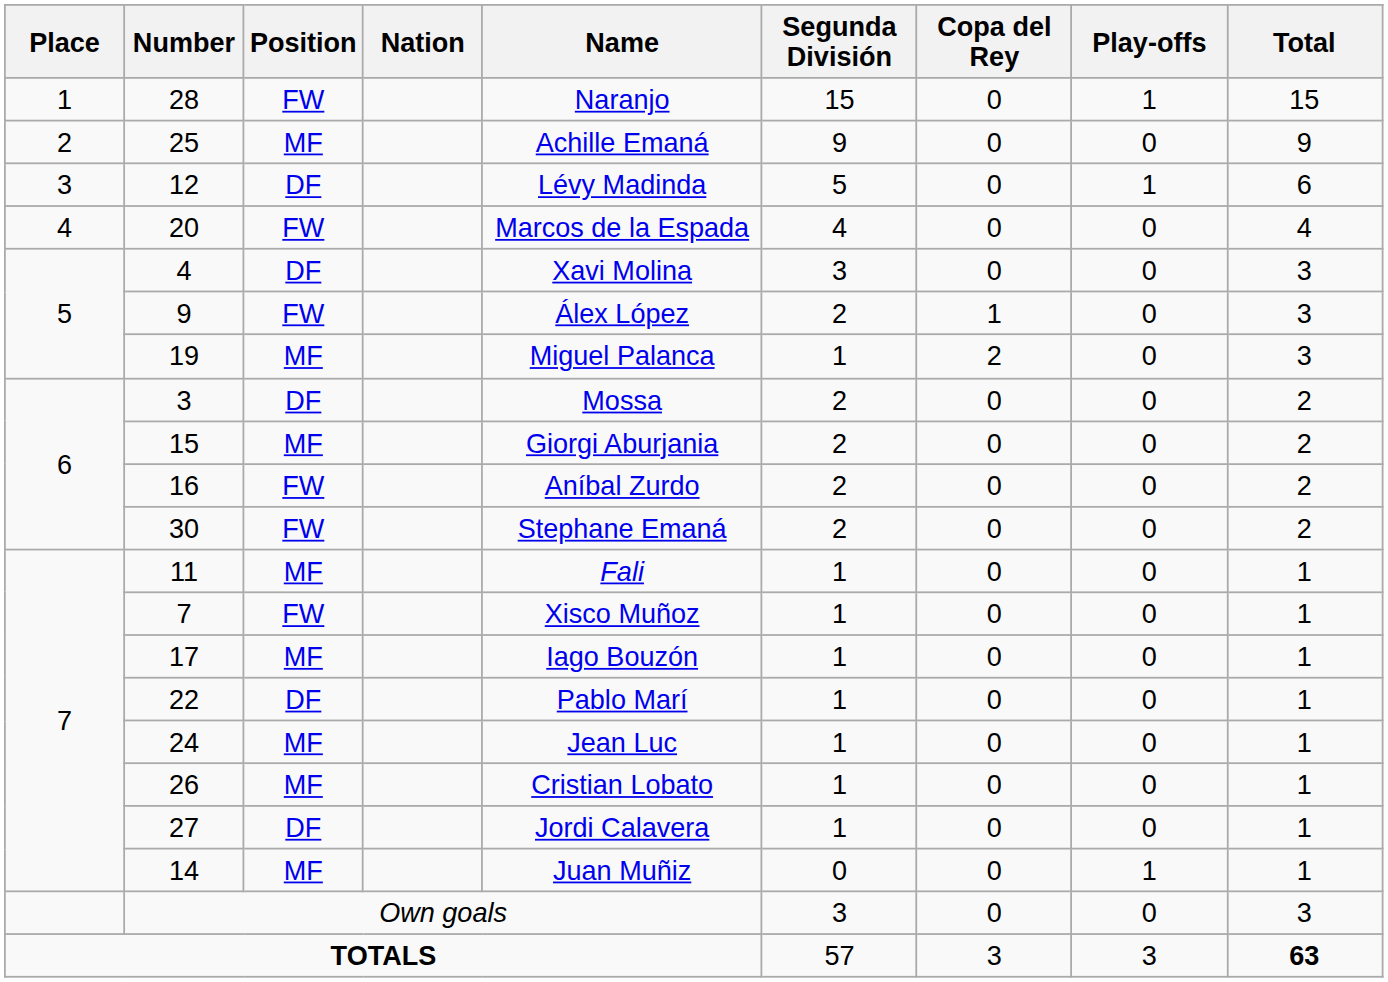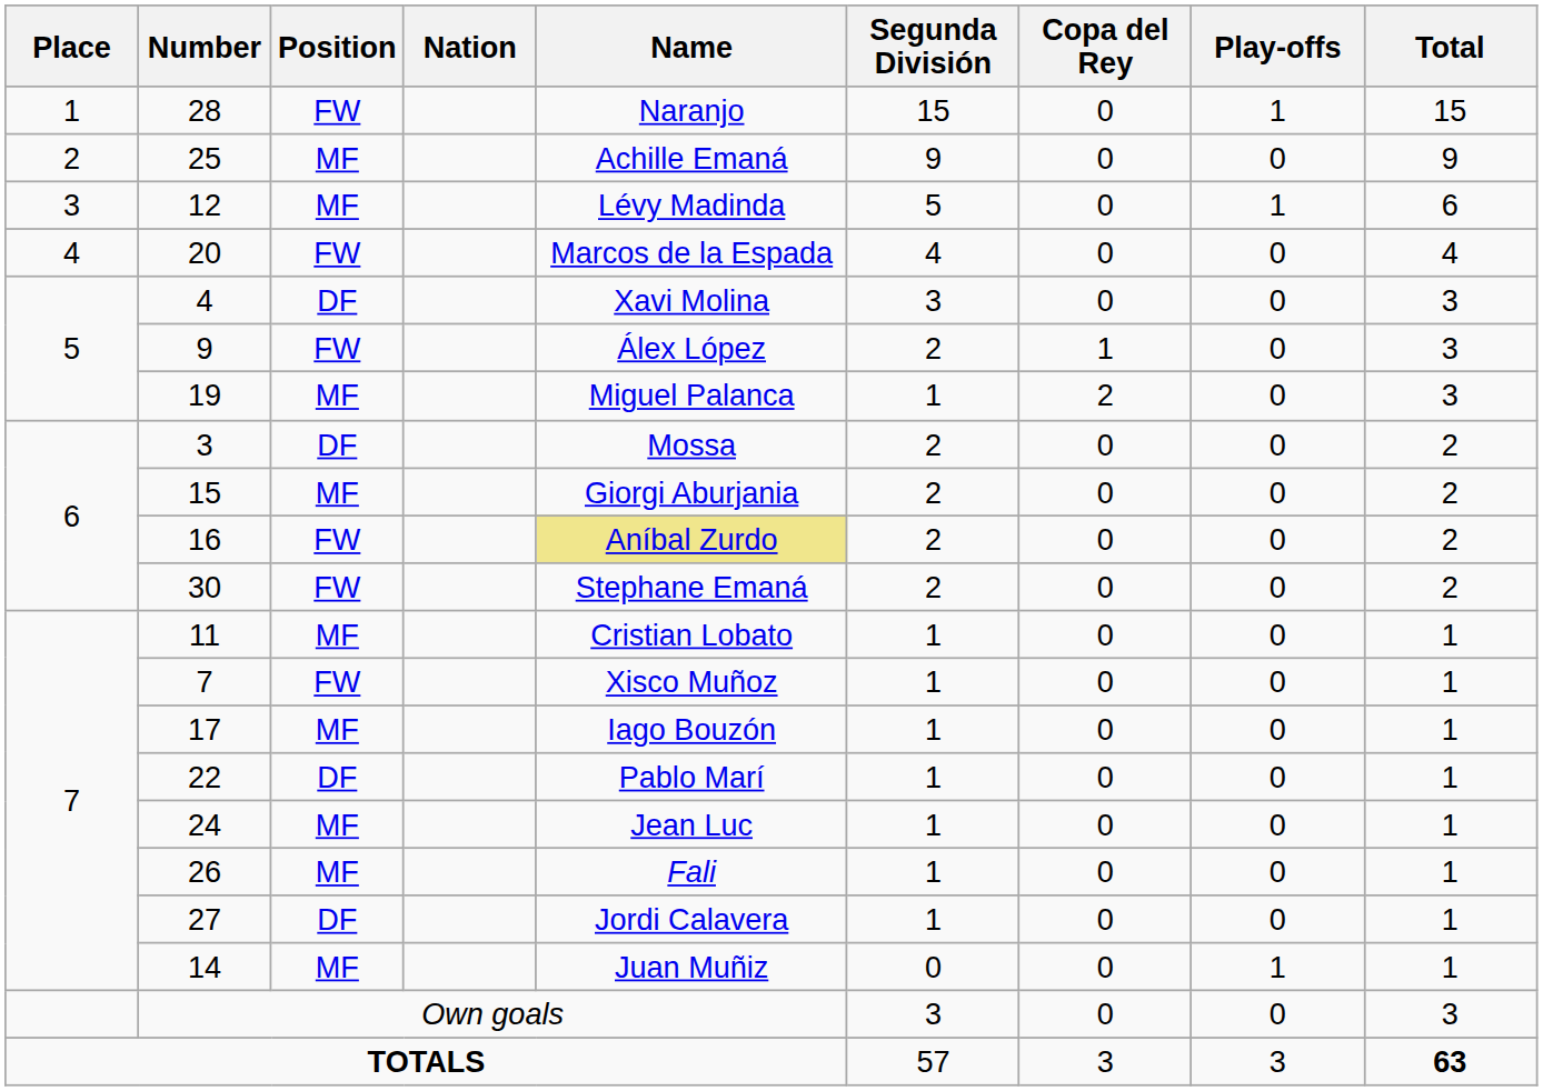 <table class="wikitable" style="font-size: 95%; text-align: center;">
 <tr>
 <th width=60>Place</th>
 <th width=60>Number</th>
 <th width=60>Position</th>
 <th width=60>Nation</th>
 <th width=150>Name</th>
 <th width=80>Segunda División</th>
 <th width=80>Copa del Rey</th>
 <th width=80>Play-offs</th>
 <th width=80>Total</th>
 </tr>
 <tr>
 <td>1</td>
 <td>28</td>
 <td><a href='#'>FW</a></td>
 <td></td>
 <td><a href='#'>Naranjo</a></td>
 <td>15</td>
 <td>0</td>
 <td>1</td>
 <td>15</td>
 </tr>
 <tr>
 <td>2</td>
 <td>25</td>
 <td><a href='#'>MF</a></td>
 <td></td>
 <td><a href='#'>Achille Emaná</a></td>
 <td>9</td>
 <td>0</td>
 <td>0</td>
 <td>9</td>
 </tr>
 <tr>
 <td>3</td>
 <td>12</td>
-<td><a href='#'>DF</a></td>
+<td><a href='#'>MF</a></td>
 <td></td>
 <td><a href='#'>Lévy Madinda</a></td>
 <td>5</td>
 <td>0</td>
 <td>1</td>
 <td>6</td>
 </tr>
 <tr>
 <td>4</td>
 <td>20</td>
 <td><a href='#'>FW</a></td>
 <td></td>
 <td><a href='#'>Marcos de la Espada</a></td>
 <td>4</td>
 <td>0</td>
 <td>0</td>
 <td>4</td>
 </tr>
 <tr>
 <td rowspan="3">5</td>
 <td>4</td>
 <td><a href='#'>DF</a></td>
 <td></td>
 <td><a href='#'>Xavi Molina</a></td>
 <td>3</td>
 <td>0</td>
 <td>0</td>
 <td>3</td>
 </tr>
 <tr>
 <td>9</td>
 <td><a href='#'>FW</a></td>
 <td></td>
 <td><a href='#'>Álex López</a></td>
 <td>2</td>
 <td>1</td>
 <td>0</td>
 <td>3</td>
 </tr>
 <tr>
 <td>19</td>
 <td><a href='#'>MF</a></td>
 <td></td>
 <td><a href='#'>Miguel Palanca</a></td>
 <td>1</td>
 <td>2</td>
 <td>0</td>
 <td>3</td>
 </tr>
 <tr>
 <td rowspan="4">6</td>
 <td>3</td>
 <td><a href='#'>DF</a></td>
 <td></td>
 <td><a href='#'>Mossa</a></td>
 <td>2</td>
 <td>0</td>
 <td>0</td>
 <td>2</td>
 </tr>
 <tr>
 <td>15</td>
 <td><a href='#'>MF</a></td>
 <td></td>
 <td><a href='#'>Giorgi Aburjania</a></td>
 <td>2</td>
 <td>0</td>
 <td>0</td>
 <td>2</td>
 </tr>
 <tr>
 <td>16</td>
 <td><a href='#'>FW</a></td>
 <td></td>
-<td><a href='#'>Aníbal Zurdo</a></td>
+<td style="background: khaki;"><a href='#'>Aníbal Zurdo</a></td>
 <td>2</td>
 <td>0</td>
 <td>0</td>
 <td>2</td>
 </tr>
 <tr>
 <td>30</td>
 <td><a href='#'>FW</a></td>
 <td></td>
 <td><a href='#'>Stephane Emaná</a></td>
 <td>2</td>
 <td>0</td>
 <td>0</td>
 <td>2</td>
 </tr>
 <tr>
 <td rowspan="8">7</td>
 <td>11</td>
 <td><a href='#'>MF</a></td>
 <td></td>
-<td><em><a href='#'>Fali</a></em></td>
+<td><a href='#'>Cristian Lobato</a></td>
 <td>1</td>
 <td>0</td>
 <td>0</td>
 <td>1</td>
 </tr>
 <tr>
 <td>7</td>
 <td><a href='#'>FW</a></td>
 <td></td>
 <td><a href='#'>Xisco Muñoz</a></td>
 <td>1</td>
 <td>0</td>
 <td>0</td>
 <td>1</td>
 </tr>
 <tr>
 <td>17</td>
 <td><a href='#'>MF</a></td>
 <td></td>
 <td><a href='#'>Iago Bouzón</a></td>
 <td>1</td>
 <td>0</td>
 <td>0</td>
 <td>1</td>
 </tr>
 <tr>
 <td>22</td>
 <td><a href='#'>DF</a></td>
 <td></td>
 <td><a href='#'>Pablo Marí</a></td>
 <td>1</td>
 <td>0</td>
 <td>0</td>
 <td>1</td>
 </tr>
 <tr>
 <td>24</td>
 <td><a href='#'>MF</a></td>
 <td></td>
 <td><a href='#'>Jean Luc</a></td>
 <td>1</td>
 <td>0</td>
 <td>0</td>
 <td>1</td>
 </tr>
 <tr>
 <td>26</td>
 <td><a href='#'>MF</a></td>
 <td></td>
-<td><a href='#'>Cristian Lobato</a></td>
+<td><em><a href='#'>Fali</a></em></td>
 <td>1</td>
 <td>0</td>
 <td>0</td>
 <td>1</td>
 </tr>
 <tr>
 <td>27</td>
 <td><a href='#'>DF</a></td>
 <td></td>
 <td><a href='#'>Jordi Calavera</a></td>
 <td>1</td>
 <td>0</td>
 <td>0</td>
 <td>1</td>
 </tr>
 <tr>
 <td>14</td>
 <td><a href='#'>MF</a></td>
 <td></td>
 <td><a href='#'>Juan Muñiz</a></td>
 <td>0</td>
 <td>0</td>
 <td>1</td>
 <td>1</td>
 </tr>
 <tr>
 <td></td>
 <td colspan="4"><em>Own goals</em></td>
 <td>3</td>
 <td>0</td>
 <td>0</td>
 <td>3</td>
 </tr>
 <tr>
 <td colspan="5"><strong>TOTALS</strong></td>
 <td>57</td>
 <td>3</td>
 <td>3</td>
 <td><strong>63</strong></td>
 </tr>
 </table>
